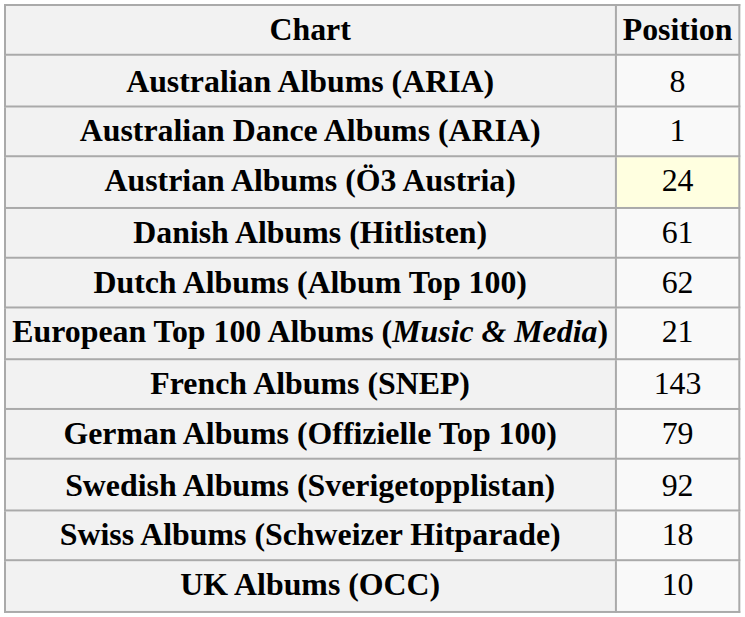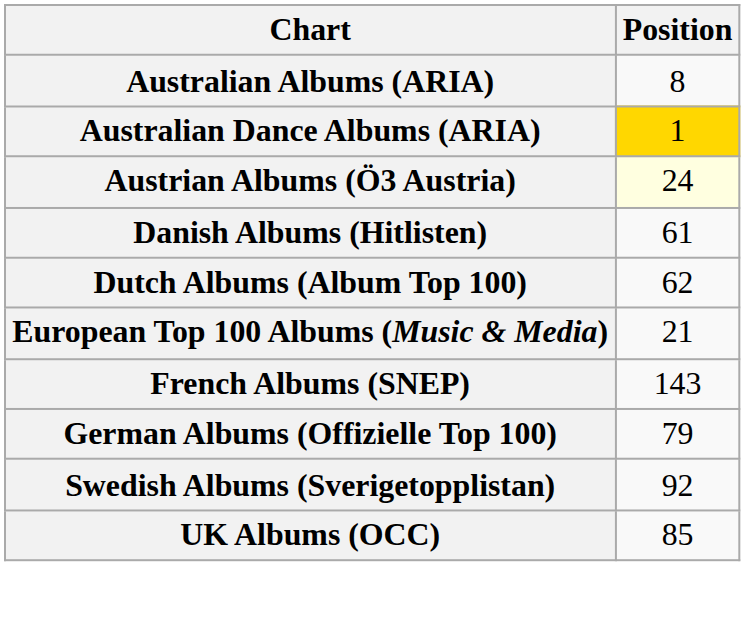 <table class="wikitable sortable plainrowheaders" style="text-align:center">
 <tr>
 <th scope="col">Chart</th>
 <th scope="col">Position</th>
 </tr>
 <tr>
 <th scope="row">Australian Albums (ARIA)</th>
 <td>8</td>
 </tr>
 <tr>
 <th scope="row">Australian Dance Albums (ARIA)</th>
-<td>1</td>
+<td style="background: gold;">1</td>
 </tr>
 <tr>
 <th scope="row">Austrian Albums (Ö3 Austria)</th>
 <td style="background: lightyellow;">24</td>
 </tr>
 <tr>
 <th scope="row">Danish Albums (Hitlisten)</th>
 <td>61</td>
 </tr>
 <tr>
 <th scope="row">Dutch Albums (Album Top 100)</th>
 <td>62</td>
 </tr>
 <tr>
 <th scope="row">European Top 100 Albums (<em>Music & Media</em>)</th>
 <td>21</td>
 </tr>
 <tr>
 <th scope="row">French Albums (SNEP)</th>
 <td>143</td>
 </tr>
 <tr>
 <th scope="row">German Albums (Offizielle Top 100)</th>
 <td>79</td>
 </tr>
 <tr>
 <th scope="row">Swedish Albums (Sverigetopplistan)</th>
 <td>92</td>
 </tr>
 <tr>
-<th scope="row">Swiss Albums (Schweizer Hitparade)</th>
-<td>18</td>
-</tr>
-<tr>
 <th scope="row">UK Albums (OCC)</th>
-<td>10</td>
+<td>85</td>
 </tr>
 </table>
